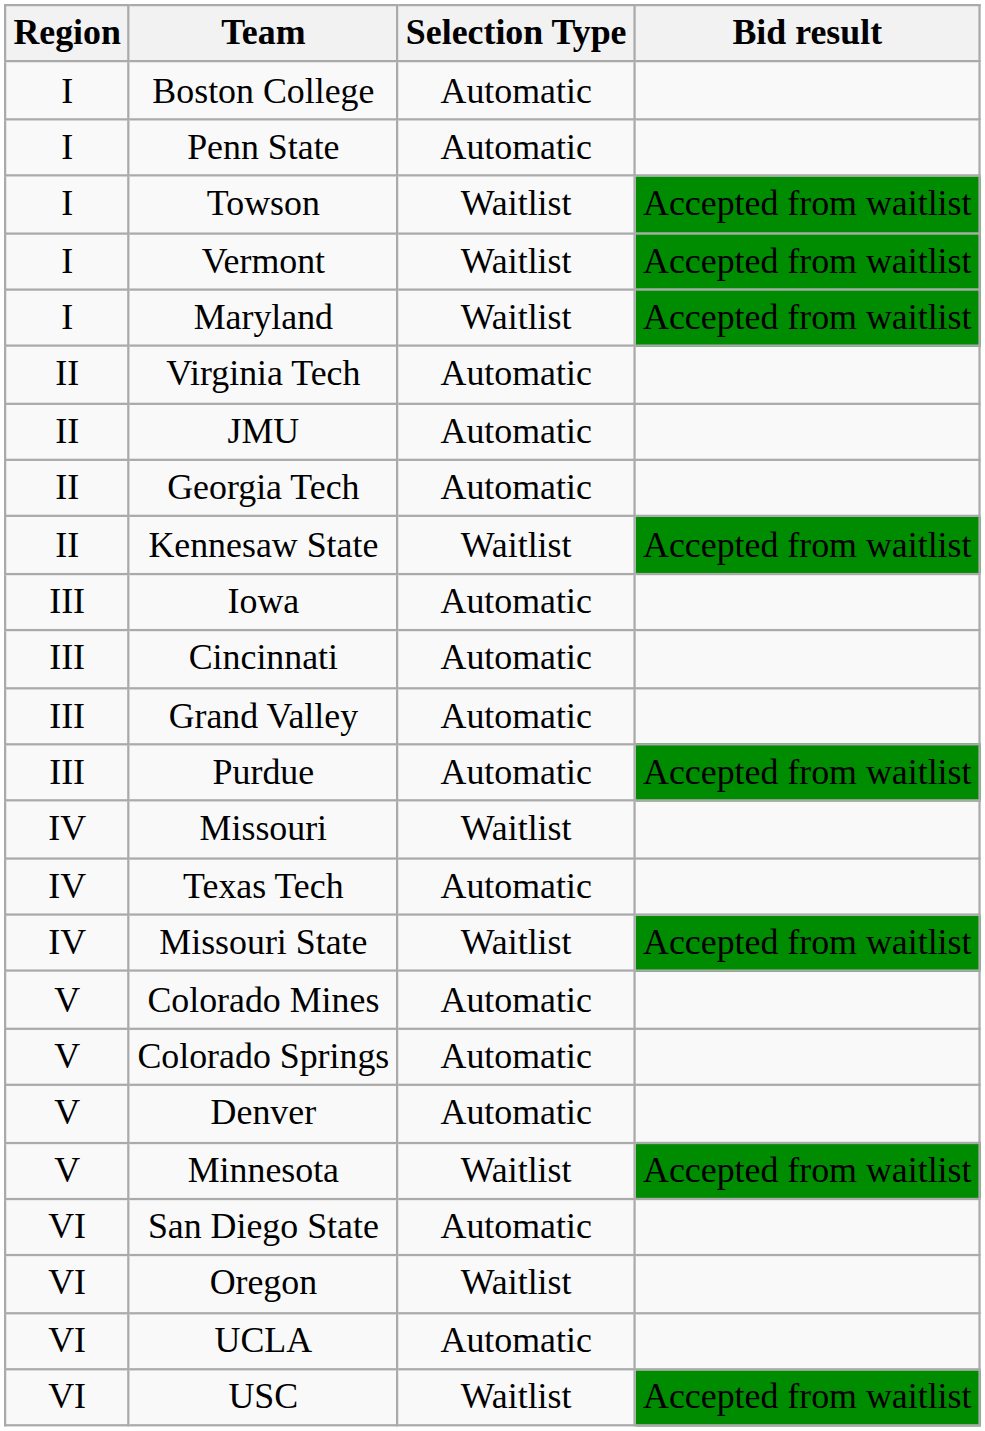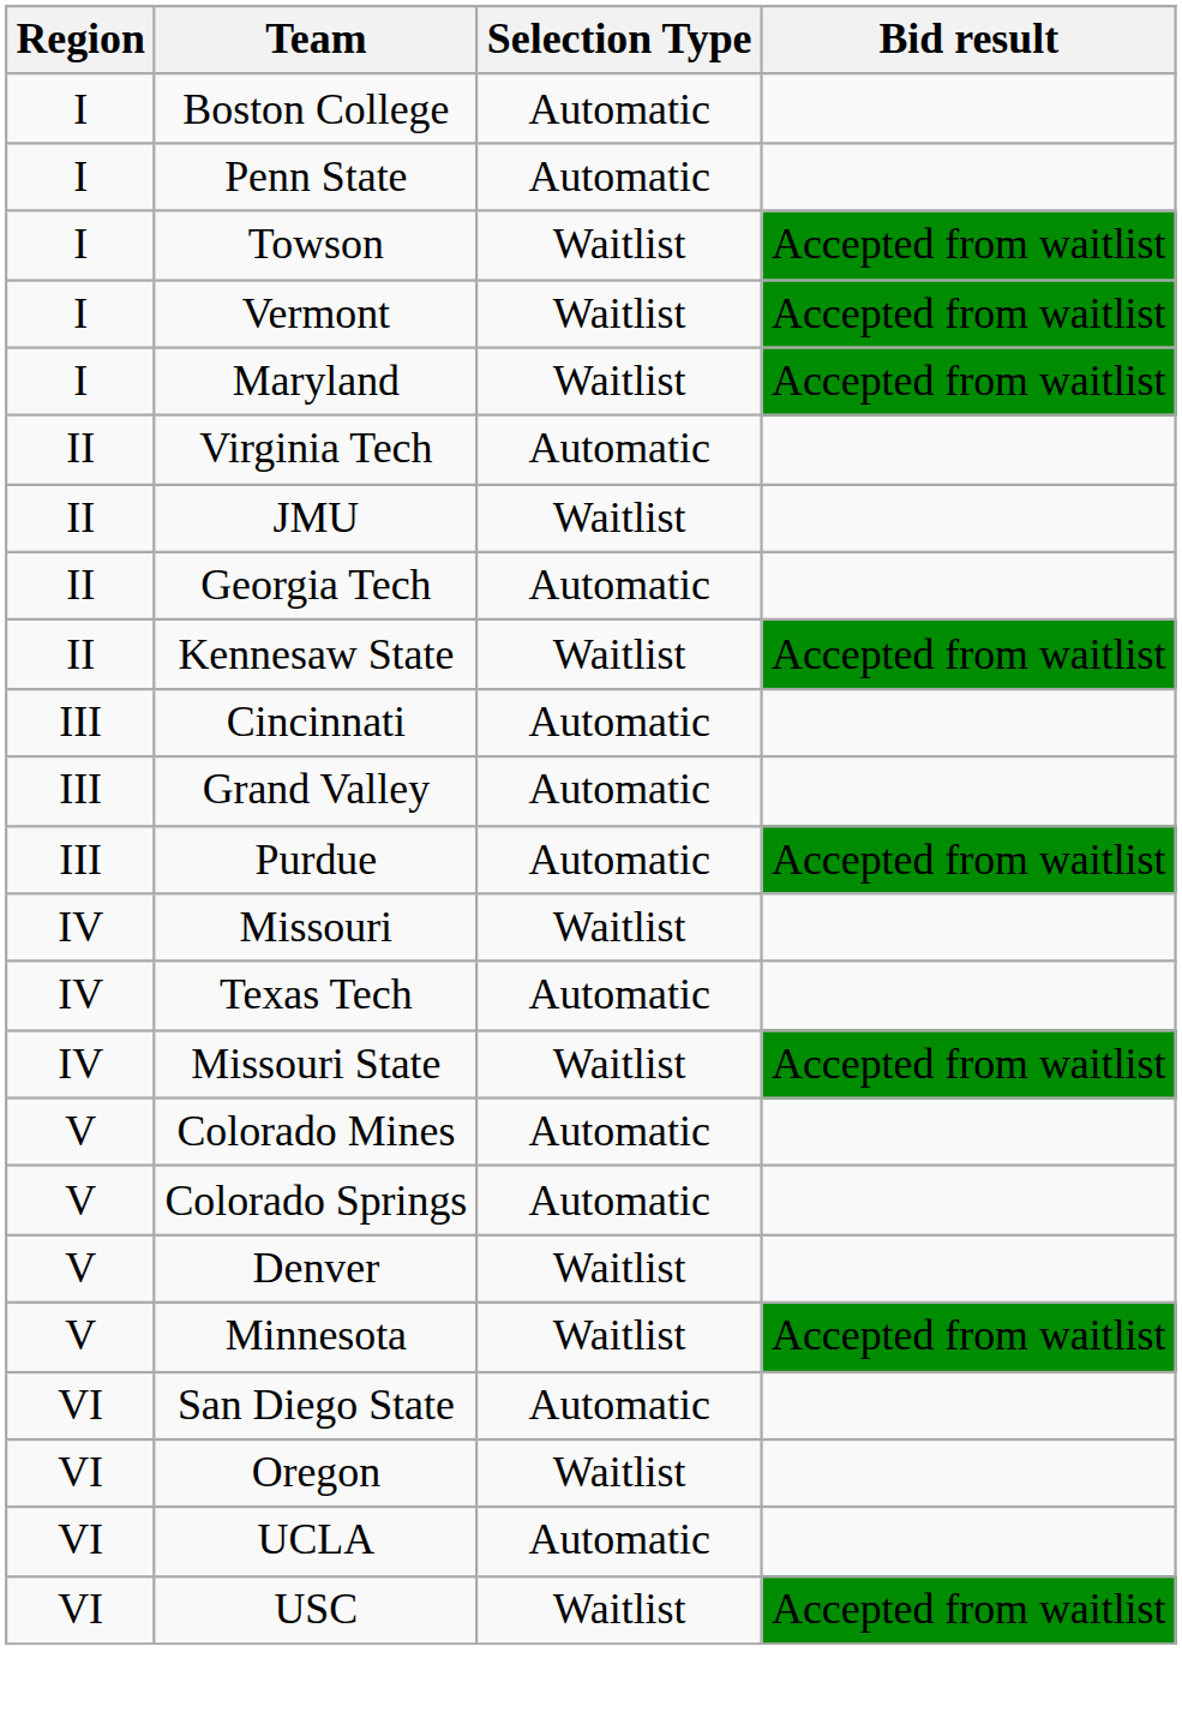 <table class="wikitable sortable" style="text-align:center">
 <tr>
 <th>Region</th>
 <th>Team</th>
 <th>Selection Type</th>
 <th>Bid result</th>
 </tr>
 <tr>
 <td>I</td>
 <td>Boston College</td>
 <td>Automatic</td>
 <td></td>
 </tr>
 <tr>
 <td>I</td>
 <td>Penn State</td>
 <td>Automatic</td>
 <td></td>
 </tr>
 <tr>
 <td>I</td>
 <td>Towson</td>
 <td>Waitlist</td>
 <td bgcolor="008c00">Accepted from waitlist</td>
 </tr>
 <tr>
 <td>I</td>
 <td>Vermont</td>
 <td>Waitlist</td>
 <td bgcolor="008c00">Accepted from waitlist</td>
 </tr>
 <tr>
 <td>I</td>
 <td>Maryland</td>
 <td>Waitlist</td>
 <td bgcolor="008c00">Accepted from waitlist</td>
 </tr>
 <tr>
 <td>II</td>
 <td>Virginia Tech</td>
 <td>Automatic</td>
 <td></td>
 </tr>
 <tr>
 <td>II</td>
 <td>JMU</td>
-<td>Automatic</td>
+<td>Waitlist</td>
 <td></td>
 </tr>
 <tr>
 <td>II</td>
 <td>Georgia Tech</td>
 <td>Automatic</td>
 <td></td>
 </tr>
 <tr>
 <td>II</td>
 <td>Kennesaw State</td>
 <td>Waitlist</td>
 <td bgcolor="008c00">Accepted from waitlist</td>
-</tr>
-<tr>
-<td>III</td>
-<td>Iowa</td>
-<td>Automatic</td>
-<td></td>
 </tr>
 <tr>
 <td>III</td>
 <td>Cincinnati</td>
 <td>Automatic</td>
 <td></td>
 </tr>
 <tr>
 <td>III</td>
 <td>Grand Valley</td>
 <td>Automatic</td>
 <td></td>
 </tr>
 <tr>
 <td>III</td>
 <td>Purdue</td>
 <td>Automatic</td>
 <td bgcolor="008c00">Accepted from waitlist</td>
 </tr>
 <tr>
 <td>IV</td>
 <td>Missouri</td>
 <td>Waitlist</td>
 <td></td>
 </tr>
 <tr>
 <td>IV</td>
 <td>Texas Tech</td>
 <td>Automatic</td>
 <td></td>
 </tr>
 <tr>
 <td>IV</td>
 <td>Missouri State</td>
 <td>Waitlist</td>
 <td bgcolor="008c00">Accepted from waitlist</td>
 </tr>
 <tr>
 <td>V</td>
 <td>Colorado Mines</td>
 <td>Automatic</td>
 <td></td>
 </tr>
 <tr>
 <td>V</td>
 <td>Colorado Springs</td>
 <td>Automatic</td>
 <td></td>
 </tr>
 <tr>
 <td>V</td>
 <td>Denver</td>
-<td>Automatic</td>
+<td>Waitlist</td>
 <td></td>
 </tr>
 <tr>
 <td>V</td>
 <td>Minnesota</td>
 <td>Waitlist</td>
 <td bgcolor="008c00">Accepted from waitlist</td>
 </tr>
 <tr>
 <td>VI</td>
 <td>San Diego State</td>
 <td>Automatic</td>
 <td></td>
 </tr>
 <tr>
 <td>VI</td>
 <td>Oregon</td>
 <td>Waitlist</td>
 <td></td>
 </tr>
 <tr>
 <td>VI</td>
 <td>UCLA</td>
 <td>Automatic</td>
 <td></td>
 </tr>
 <tr>
 <td>VI</td>
 <td>USC</td>
 <td>Waitlist</td>
 <td bgcolor="008c00">Accepted from waitlist</td>
 </tr>
 </table>
